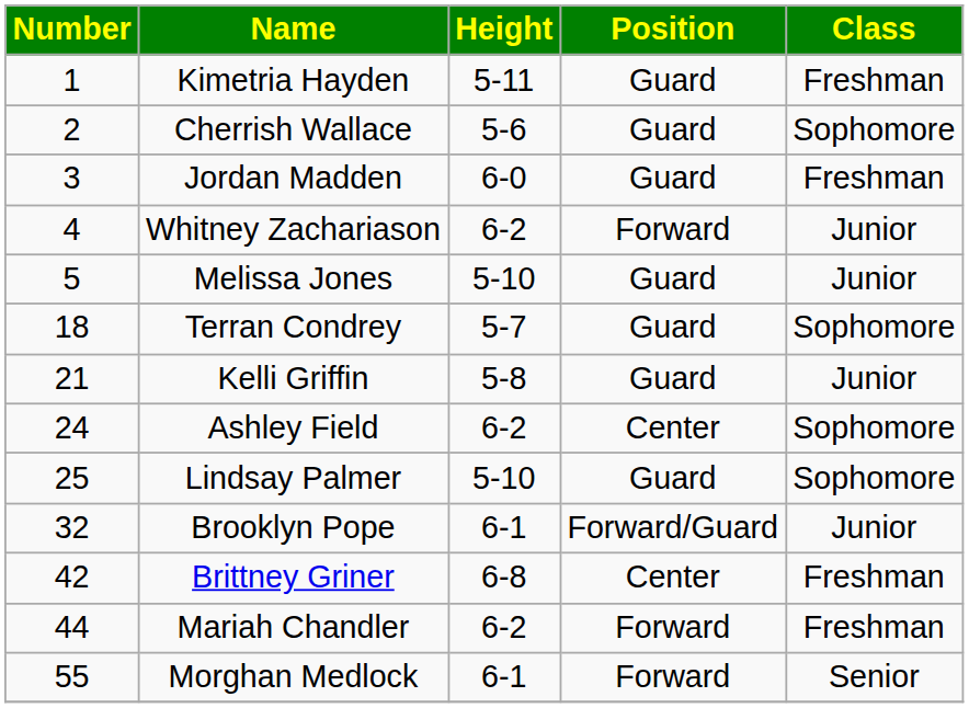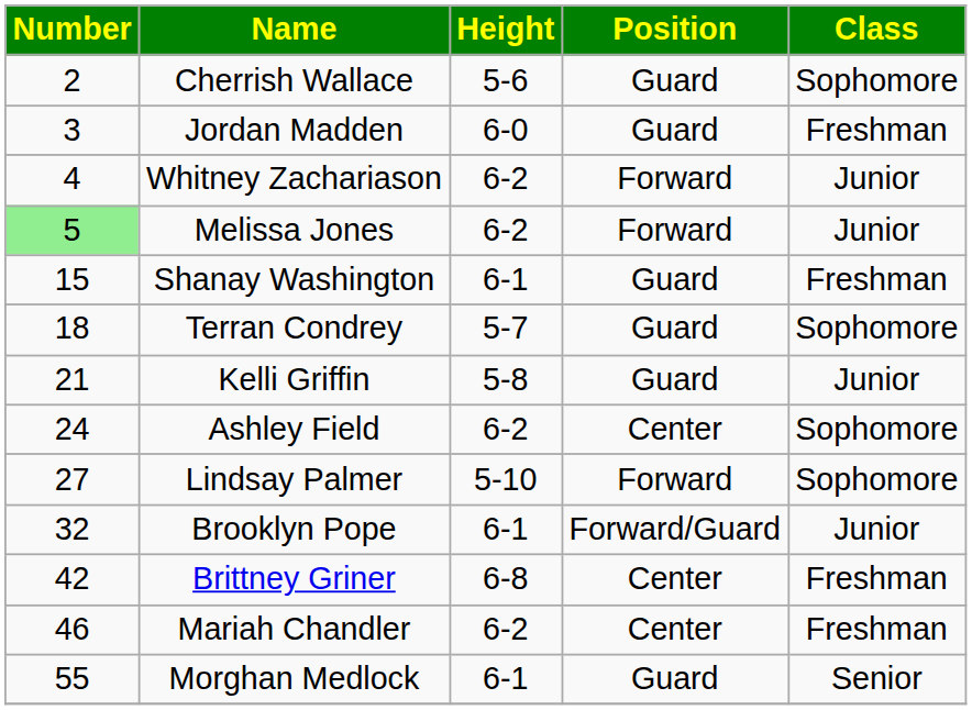 <table class="wikitable" style="text-align:center">
 <tr>
 <th style="background:green;color:yellow;">Number</th>
 <th style="background:green;color:yellow;">Name</th>
 <th style="background:green;color:yellow;">Height</th>
 <th style="background:green;color:yellow;">Position</th>
 <th style="background:green;color:yellow;">Class</th>
-</tr>
-<tr>
-<td>1</td>
-<td>Kimetria Hayden</td>
-<td>5-11</td>
-<td>Guard</td>
-<td>Freshman</td>
 </tr>
 <tr>
 <td>2</td>
 <td>Cherrish Wallace</td>
 <td>5-6</td>
 <td>Guard</td>
 <td>Sophomore</td>
 </tr>
 <tr>
 <td>3</td>
 <td>Jordan Madden</td>
 <td>6-0</td>
 <td>Guard</td>
 <td>Freshman</td>
 </tr>
 <tr>
 <td>4</td>
 <td>Whitney Zachariason</td>
 <td>6-2</td>
 <td>Forward</td>
 <td>Junior</td>
 </tr>
 <tr>
-<td>5</td>
+<td style="background: lightgreen;">5</td>
 <td>Melissa Jones</td>
-<td>5-10</td>
+<td>6-2</td>
+<td>Forward</td>
+<td>Junior</td>
+</tr>
+<tr>
+<td>15</td>
+<td>Shanay Washington</td>
+<td>6-1</td>
 <td>Guard</td>
-<td>Junior</td>
+<td>Freshman</td>
 </tr>
 <tr>
 <td>18</td>
 <td>Terran Condrey</td>
 <td>5-7</td>
 <td>Guard</td>
 <td>Sophomore</td>
 </tr>
 <tr>
 <td>21</td>
 <td>Kelli Griffin</td>
 <td>5-8</td>
 <td>Guard</td>
 <td>Junior</td>
 </tr>
 <tr>
 <td>24</td>
 <td>Ashley Field</td>
 <td>6-2</td>
 <td>Center</td>
 <td>Sophomore</td>
 </tr>
 <tr>
-<td>25</td>
+<td>27</td>
 <td>Lindsay Palmer</td>
 <td>5-10</td>
-<td>Guard</td>
+<td>Forward</td>
 <td>Sophomore</td>
 </tr>
 <tr>
 <td>32</td>
 <td>Brooklyn Pope</td>
 <td>6-1</td>
 <td>Forward/Guard</td>
 <td>Junior</td>
 </tr>
 <tr>
 <td>42</td>
 <td><a href='#'>Brittney Griner</a></td>
 <td>6-8</td>
 <td>Center</td>
 <td>Freshman</td>
 </tr>
 <tr>
-<td>44</td>
+<td>46</td>
 <td>Mariah Chandler</td>
 <td>6-2</td>
-<td>Forward</td>
+<td>Center</td>
 <td>Freshman</td>
 </tr>
 <tr>
 <td>55</td>
 <td>Morghan Medlock</td>
 <td>6-1</td>
-<td>Forward</td>
+<td>Guard</td>
 <td>Senior</td>
 </tr>
 <tr>
 </tr>
 </table>
